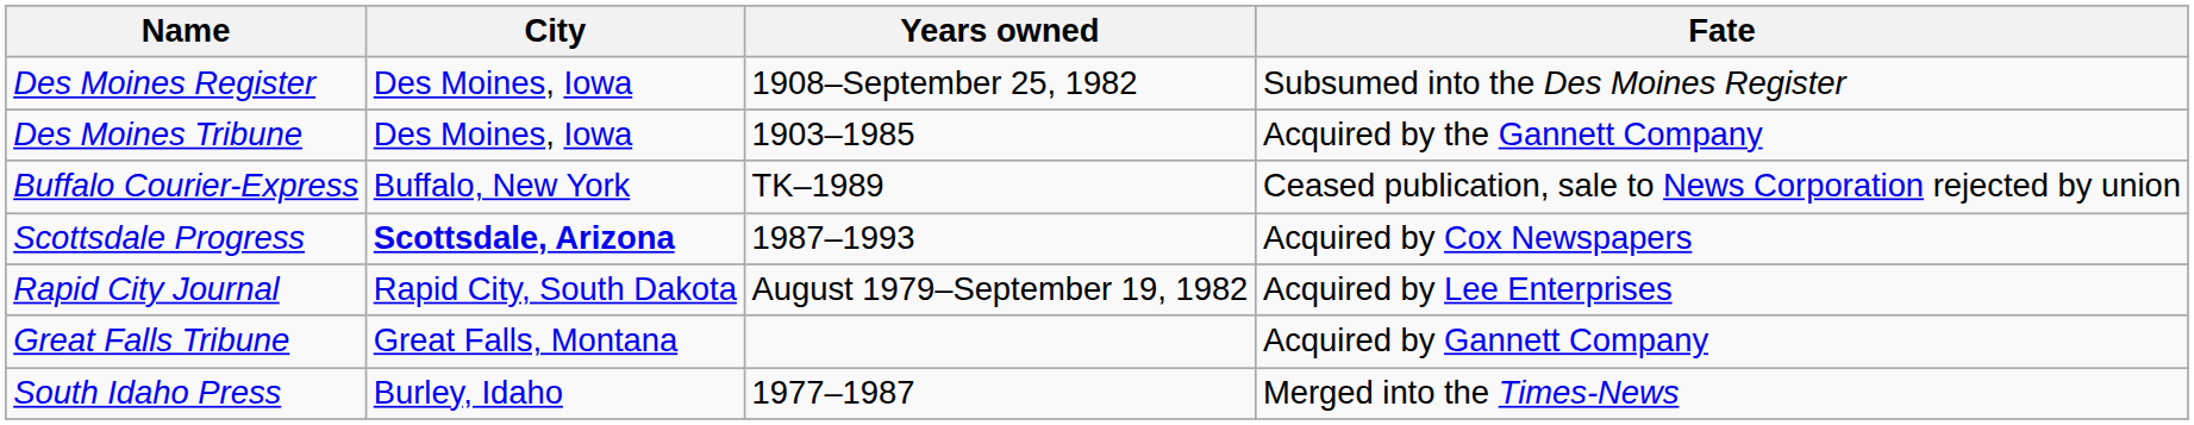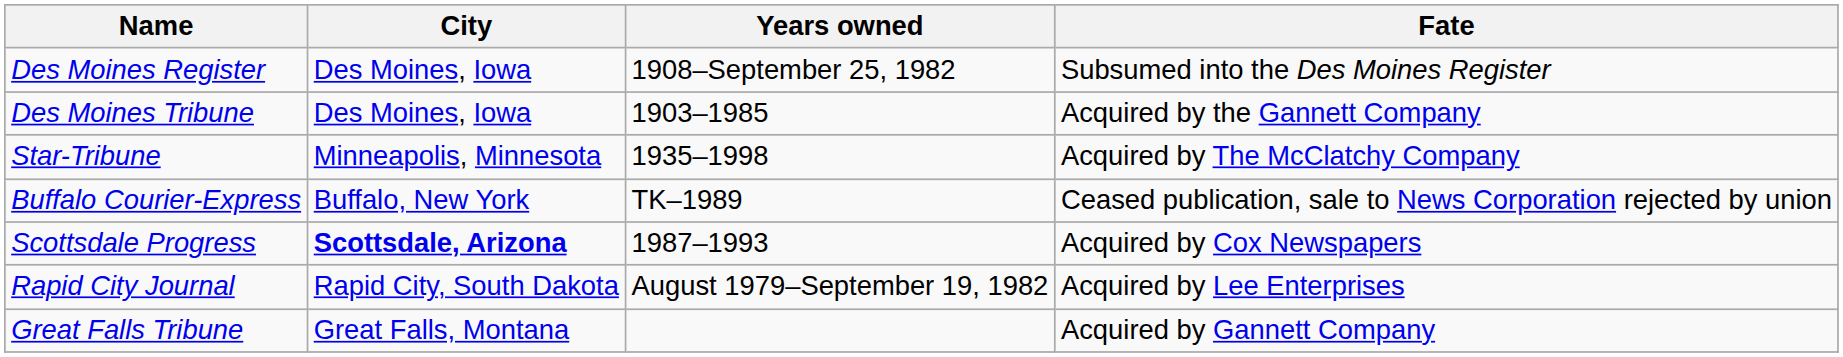 <table class="wikitable sortable">
 <tr>
 <th>Name</th>
 <th>City</th>
 <th>Years owned</th>
 <th>Fate</th>
 </tr>
 <tr>
 <td><em><a href='#'>Des Moines Register</a></em></td>
 <td><a href='#'>Des Moines</a>, <a href='#'>Iowa</a></td>
 <td>1908–September 25, 1982</td>
 <td>Subsumed into the <em>Des Moines Register</em></td>
 </tr>
 <tr>
 <td><em><a href='#'>Des Moines Tribune</a></em></td>
 <td><a href='#'>Des Moines</a>, <a href='#'>Iowa</a></td>
 <td>1903–1985</td>
 <td>Acquired by the <a href='#'>Gannett Company</a></td>
+</tr>
+<tr>
+<td><em><a href='#'>Star-Tribune</a></em></td>
+<td><a href='#'>Minneapolis</a>, <a href='#'>Minnesota</a></td>
+<td>1935–1998</td>
+<td>Acquired by <a href='#'>The McClatchy Company</a></td>
 </tr>
 <tr>
 <td><em><a href='#'>Buffalo Courier-Express</a></em></td>
 <td><a href='#'>Buffalo, New York</a></td>
 <td>TK–1989</td>
 <td>Ceased publication, sale to <a href='#'>News Corporation</a> rejected by union</td>
 </tr>
 <tr>
 <td><em><a href='#'>Scottsdale Progress</a></em></td>
 <td><strong><a href='#'>Scottsdale, Arizona</a></strong></td>
 <td>1987–1993</td>
 <td>Acquired by <a href='#'>Cox Newspapers</a></td>
 </tr>
 <tr>
 <td><em><a href='#'>Rapid City Journal</a></em></td>
 <td><a href='#'>Rapid City, South Dakota</a></td>
 <td>August 1979–September 19, 1982</td>
 <td>Acquired by <a href='#'>Lee Enterprises</a></td>
 </tr>
 <tr>
 <td><em><a href='#'>Great Falls Tribune</a></em></td>
 <td><a href='#'>Great Falls, Montana</a></td>
 <td></td>
 <td>Acquired by <a href='#'>Gannett Company</a></td>
 </tr>
-<tr>
-<td><em><a href='#'>South Idaho Press</a></em></td>
-<td><a href='#'>Burley, Idaho</a></td>
-<td>1977–1987</td>
-<td>Merged into the <em><a href='#'>Times-News</a></em></td>
-</tr>
 </table>
